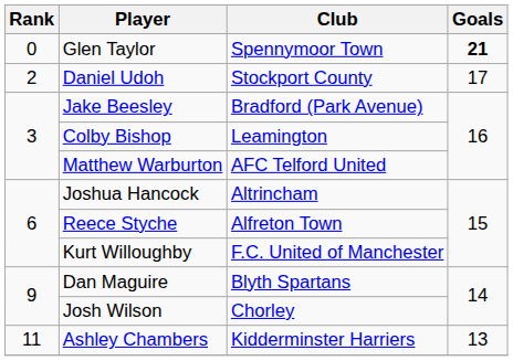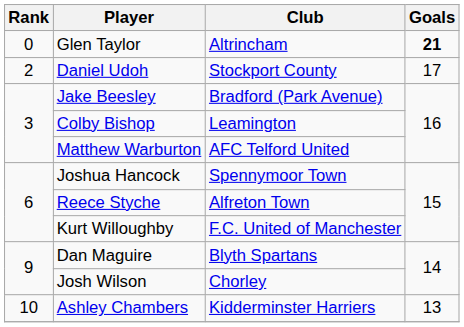 <table class=wikitable style="text-align:center">
 <tr>
 <th>Rank</th>
 <th>Player</th>
 <th>Club</th>
 <th>Goals</th>
 </tr>
 <tr>
 <td rowspan=1>0</td>
 <td align=left>Glen Taylor</td>
-<td align=left><a href='#'>Spennymoor Town</a></td>
+<td align=left><a href='#'>Altrincham</a></td>
 <td rowspan=1><strong>21</strong></td>
 </tr>
 <tr>
 <td rowspan=1>2</td>
 <td align=left><a href='#'>Daniel Udoh</a></td>
 <td align=left><a href='#'>Stockport County</a></td>
 <td rowspan=1>17</td>
 </tr>
 <tr>
 <td rowspan=3>3</td>
 <td align=left><a href='#'>Jake Beesley</a></td>
 <td align=left><a href='#'>Bradford (Park Avenue)</a></td>
 <td rowspan=3>16</td>
 </tr>
 <tr>
 <td align=left><a href='#'>Colby Bishop</a></td>
 <td align=left><a href='#'>Leamington</a></td>
 </tr>
 <tr>
 <td align=left><a href='#'>Matthew Warburton</a></td>
 <td align=left><a href='#'>AFC Telford United</a></td>
 </tr>
 <tr>
 <td rowspan=3>6</td>
 <td align=left>Joshua Hancock</td>
-<td align=left><a href='#'>Altrincham</a></td>
+<td align=left><a href='#'>Spennymoor Town</a></td>
 <td rowspan=3>15</td>
 </tr>
 <tr>
 <td align=left><a href='#'>Reece Styche</a></td>
 <td align=left><a href='#'>Alfreton Town</a></td>
 </tr>
 <tr>
 <td align=left>Kurt Willoughby</td>
 <td align=left><a href='#'>F.C. United of Manchester</a></td>
 </tr>
 <tr>
 <td rowspan=2>9</td>
 <td align=left>Dan Maguire</td>
 <td align=left><a href='#'>Blyth Spartans</a></td>
 <td rowspan=2>14</td>
 </tr>
 <tr>
 <td align=left>Josh Wilson</td>
 <td align=left><a href='#'>Chorley</a></td>
 </tr>
 <tr>
-<td rowspan=1>11</td>
+<td rowspan=1>10</td>
 <td align=left><a href='#'>Ashley Chambers</a></td>
 <td align=left><a href='#'>Kidderminster Harriers</a></td>
 <td rowspan=1>13</td>
 </tr>
 <tr>
 </tr>
 </table>
